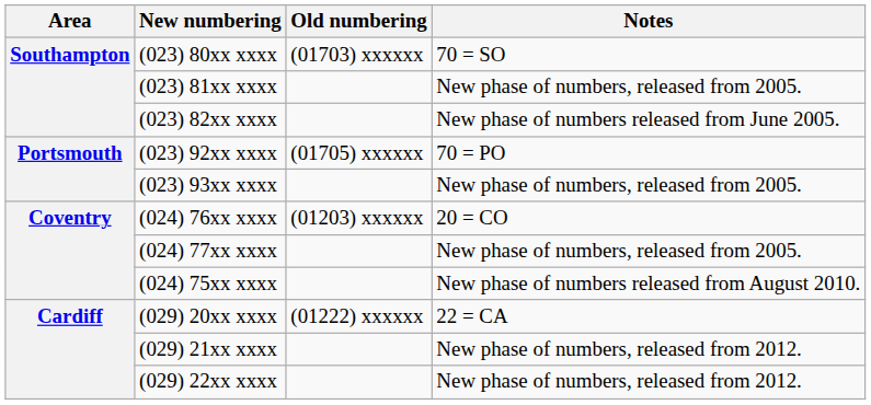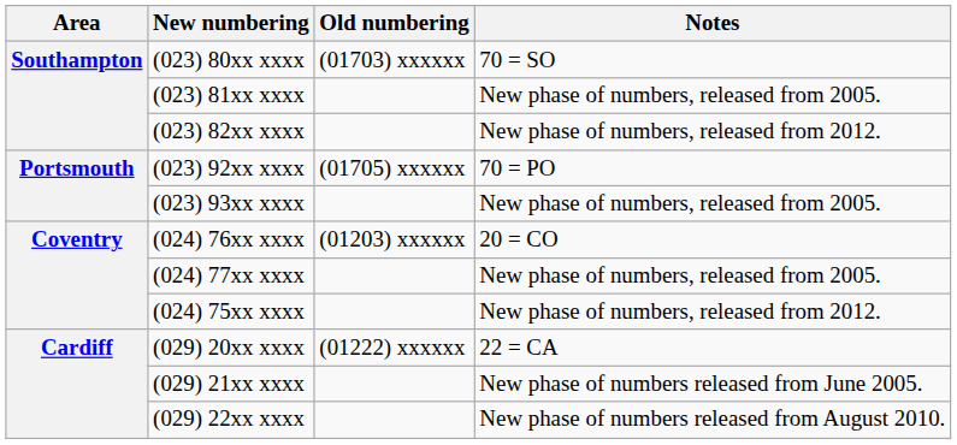 <table class="wikitable" style="margin-left: 1.5em;">
 <tr>
 <th scope="col">Area</th>
 <th scope="col">New numbering</th>
 <th scope="col">Old numbering</th>
 <th scope="col">Notes</th>
 </tr>
 <tr>
 <th rowspan="3" scope="row" style="vertical-align: top;"><a href='#'>Southampton</a></th>
 <td>(023) 80xx xxxx</td>
 <td>(01703) xxxxxx</td>
 <td>70 = SO</td>
 </tr>
 <tr>
 <td>(023) 81xx xxxx</td>
 <td> </td>
 <td>New phase of numbers, released from 2005.</td>
 </tr>
 <tr>
 <td>(023) 82xx xxxx</td>
 <td> </td>
-<td>New phase of numbers released from June 2005.</td>
+<td>New phase of numbers, released from 2012.</td>
 </tr>
 <tr>
 <th rowspan="2" scope="row" style="vertical-align: top;"><a href='#'>Portsmouth</a></th>
 <td>(023) 92xx xxxx</td>
 <td>(01705) xxxxxx</td>
 <td>70 = PO</td>
 </tr>
 <tr>
 <td>(023) 93xx xxxx</td>
 <td> </td>
 <td>New phase of numbers, released from 2005.</td>
 </tr>
 <tr>
 <th rowspan="3" scope="row" style="vertical-align: top;"><a href='#'>Coventry</a></th>
 <td>(024) 76xx xxxx</td>
 <td>(01203) xxxxxx</td>
 <td>20 = CO</td>
 </tr>
 <tr>
 <td>(024) 77xx xxxx</td>
 <td> </td>
 <td>New phase of numbers, released from 2005.</td>
 </tr>
 <tr>
 <td>(024) 75xx xxxx</td>
 <td> </td>
-<td>New phase of numbers released from August 2010.</td>
+<td>New phase of numbers, released from 2012.</td>
 </tr>
 <tr>
 <th rowspan="3" scope="row" style="vertical-align: top;"><a href='#'>Cardiff</a></th>
 <td>(029) 20xx xxxx</td>
 <td>(01222) xxxxxx</td>
 <td>22 = CA</td>
 </tr>
 <tr>
 <td>(029) 21xx xxxx</td>
 <td> </td>
-<td>New phase of numbers, released from 2012.</td>
+<td>New phase of numbers released from June 2005.</td>
 </tr>
 <tr>
 <td>(029) 22xx xxxx</td>
 <td> </td>
-<td>New phase of numbers, released from 2012.</td>
+<td>New phase of numbers released from August 2010.</td>
 </tr>
 </table>
